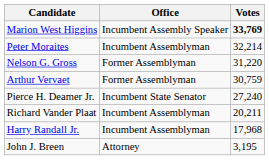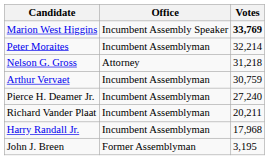 <table class="wikitable">
 <tr>
 <th>Candidate</th>
 <th>Office</th>
 <th>Votes</th>
 </tr>
 <tr>
 <td><a href='#'>Marion West Higgins</a></td>
 <td>Incumbent Assembly Speaker</td>
 <td><strong>33,769</strong></td>
 </tr>
 <tr>
 <td><a href='#'>Peter Moraites</a></td>
 <td>Incumbent Assemblyman</td>
 <td>32,214</td>
 </tr>
 <tr>
 <td><a href='#'>Nelson G. Gross</a></td>
-<td>Former Assemblyman</td>
-<td>31,220</td>
+<td>Attorney</td>
+<td>31,218</td>
 </tr>
 <tr>
 <td><a href='#'>Arthur Vervaet</a></td>
-<td>Former Assemblyman</td>
+<td>Incumbent Assemblyman</td>
 <td>30,759</td>
 </tr>
 <tr>
 <td>Pierce H. Deamer Jr.</td>
-<td>Incumbent State Senator</td>
+<td>Incumbent Assemblyman</td>
 <td>27,240</td>
 </tr>
 <tr>
 <td>Richard Vander Plaat</td>
 <td>Incumbent Assemblyman</td>
 <td>20,211</td>
 </tr>
 <tr>
 <td><a href='#'>Harry Randall Jr.</a></td>
 <td>Incumbent Assemblyman</td>
 <td>17,968</td>
 </tr>
 <tr>
 <td>John J. Breen</td>
-<td>Attorney</td>
+<td>Former Assemblyman</td>
 <td>3,195</td>
 </tr>
 </table>
